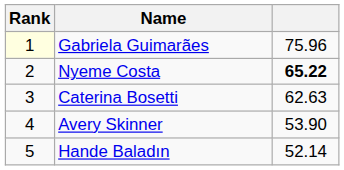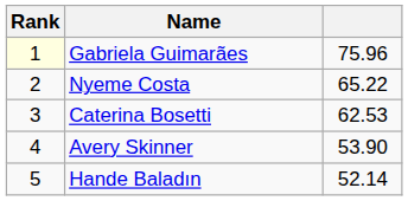 <table class="wikitable" style="margin:0.5em auto;width=480;font-size:90%">
 <tr>
 <th width=30>Rank</th>
 <th width=180>Name</th>
 <th width=50></th>
 </tr>
 <tr>
 <td align=center style="background: lightyellow;">1</td>
 <td> <a href='#'>Gabriela Guimarães</a></td>
 <td align=center>75.96</td>
 </tr>
 <tr>
 <td align=center>2</td>
 <td> <a href='#'>Nyeme Costa</a></td>
-<td align=center><strong>65.22</strong></td>
+<td align=center>65.22</td>
 </tr>
 <tr>
 <td align=center>3</td>
 <td> <a href='#'>Caterina Bosetti</a></td>
-<td align=center>62.63</td>
+<td align=center>62.53</td>
 </tr>
 <tr>
 <td align=center>4</td>
 <td> <a href='#'>Avery Skinner</a></td>
 <td align=center>53.90</td>
 </tr>
 <tr>
 <td align=center>5</td>
 <td> <a href='#'>Hande Baladın</a></td>
 <td align=center>52.14</td>
 </tr>
 </table>
